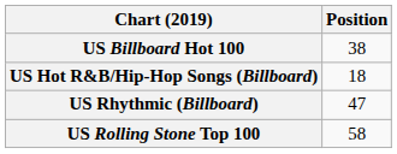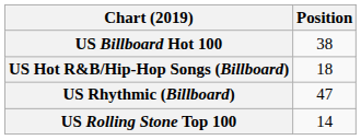 <table class="wikitable sortable plainrowheaders" style="text-align:center">
 <tr>
 <th scope="col">Chart (2019)</th>
 <th scope="col">Position</th>
 </tr>
 <tr>
 <th scope="row">US <em>Billboard</em> Hot 100</th>
 <td>38</td>
 </tr>
 <tr>
 <th scope="row">US Hot R&B/Hip-Hop Songs (<em>Billboard</em>)</th>
 <td>18</td>
 </tr>
 <tr>
 <th scope="row">US Rhythmic (<em>Billboard</em>)</th>
 <td>47</td>
 </tr>
 <tr>
 <th scope="row">US <em>Rolling Stone</em> Top 100</th>
-<td>58</td>
+<td>14</td>
 </tr>
 </table>
